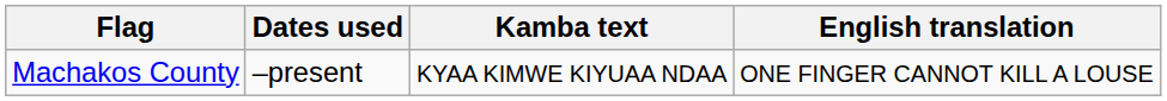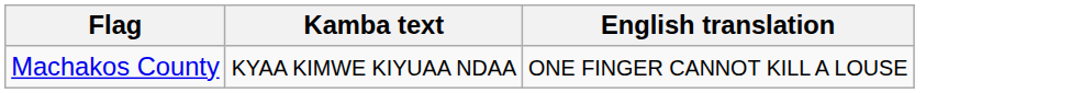 <table class="wikitable sortable noresize">
 <tr>
 <th>Flag</th>
-<th>Dates used</th>
 <th>Kamba text</th>
 <th>English translation</th>
 </tr>
 <tr>
 <td> <a href='#'>Machakos County</a></td>
-<td>–present</td>
 <td><small>KYAA KIMWE KIYUAA NDAA</small></td>
 <td><small>ONE FINGER CANNOT KILL A LOUSE</small></td>
 </tr>
 </table>
